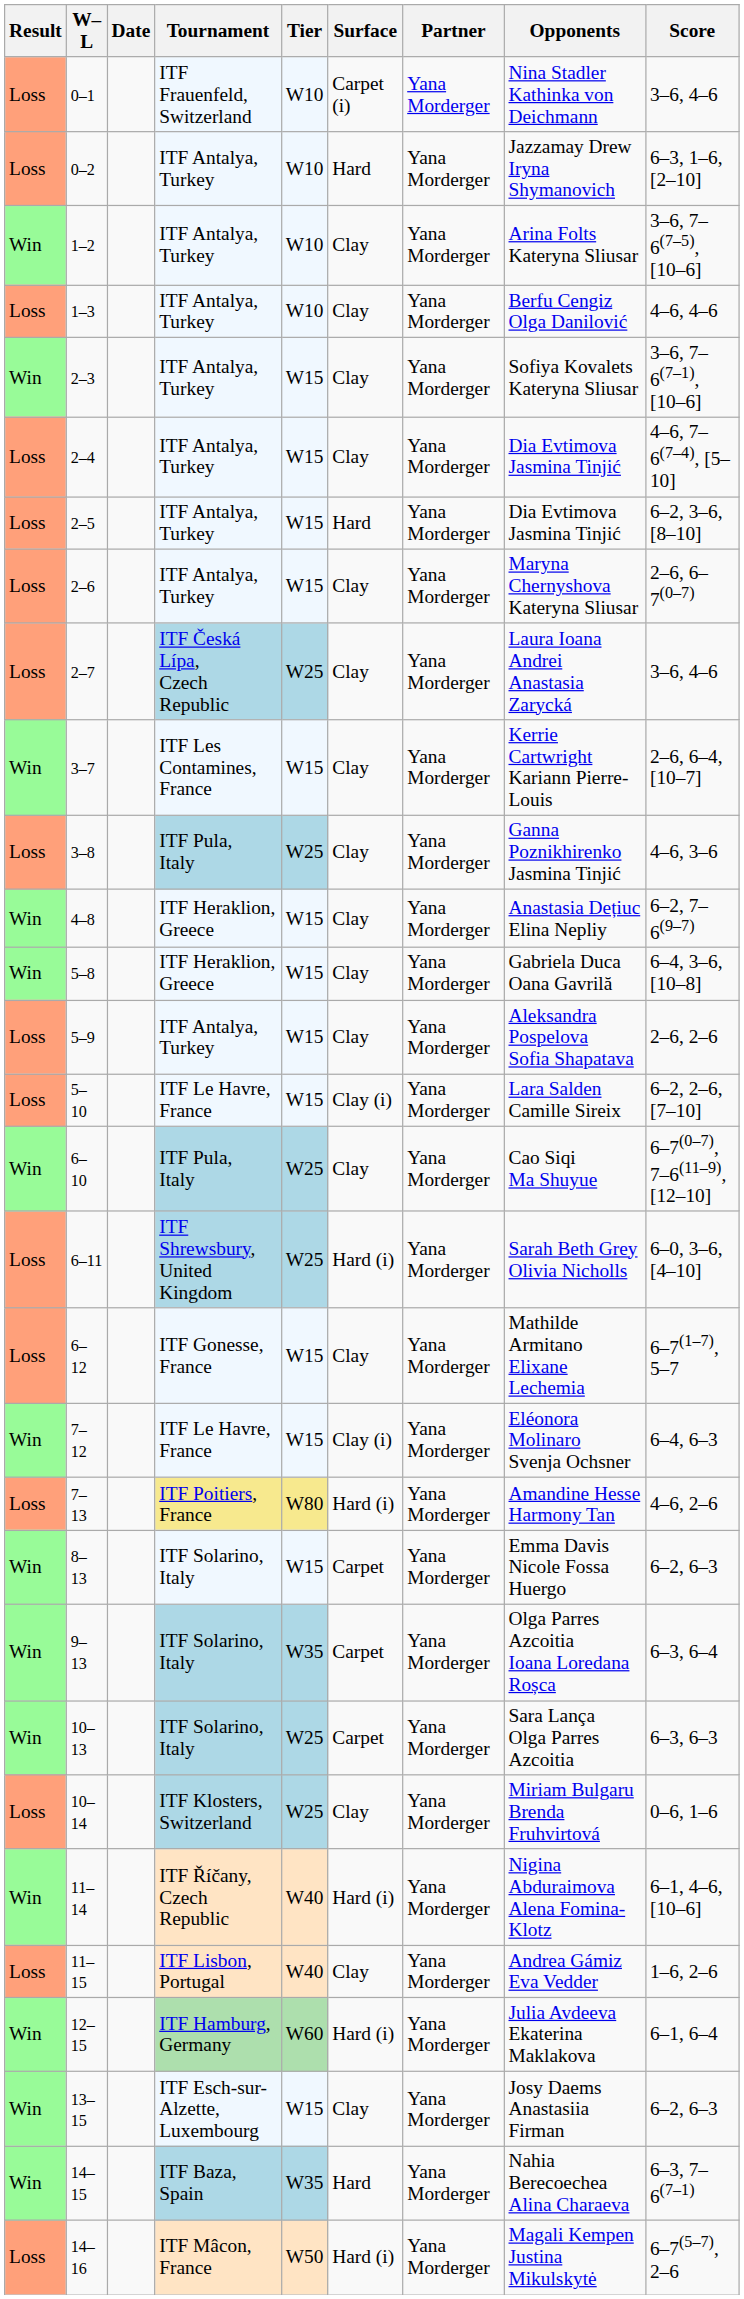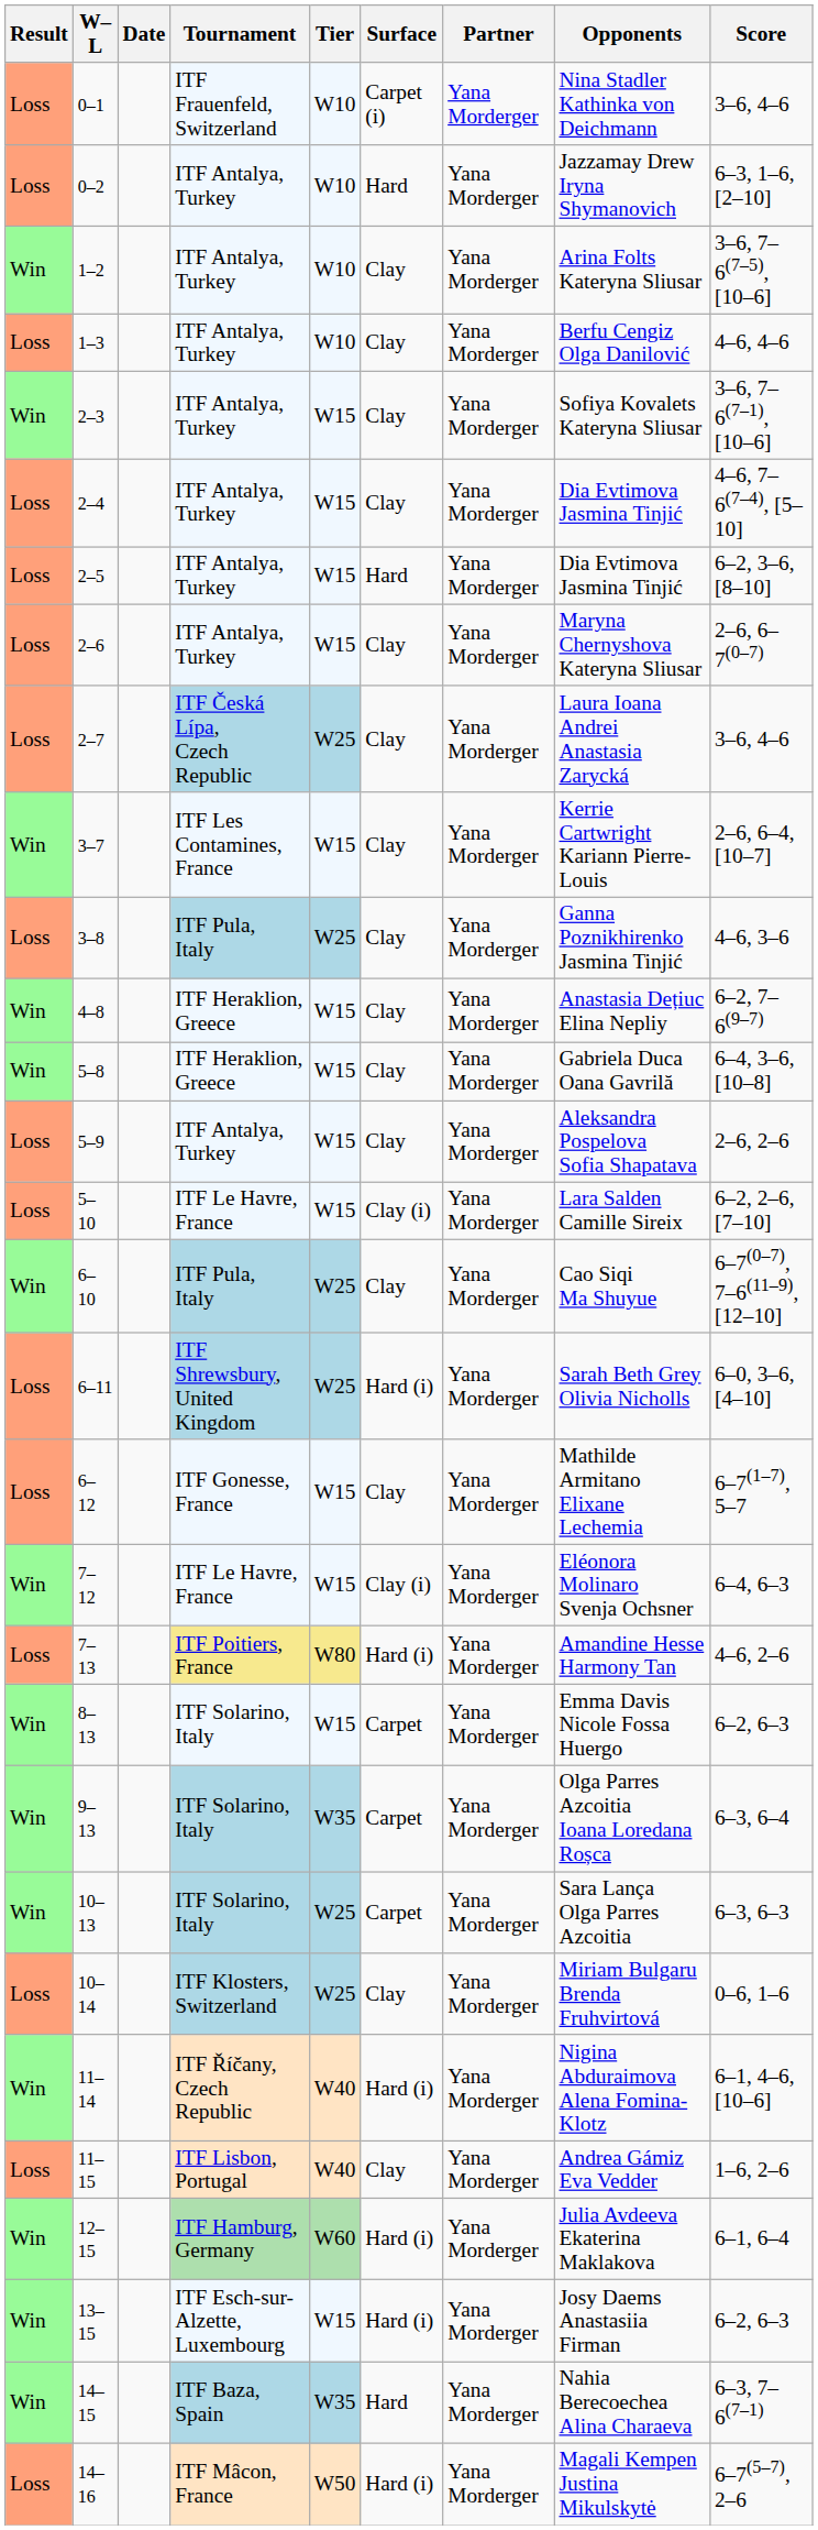 <table class="sortable wikitable nowrap">
 <tr>
 <th>Result</th>
 <th class="unsortable">W–L</th>
 <th>Date</th>
 <th>Tournament</th>
 <th>Tier</th>
 <th>Surface</th>
 <th>Partner</th>
 <th>Opponents</th>
 <th class="unsortable">Score</th>
 </tr>
 <tr>
 <td bgcolor=ffa07a>Loss</td>
 <td><small>0–1</small></td>
 <td></td>
 <td bgcolor=f0f8ff>ITF Frauenfeld, <br> Switzerland</td>
 <td bgcolor=f0f8ff>W10</td>
 <td>Carpet (i)</td>
 <td> <a href='#'>Yana Morderger</a></td>
 <td> <a href='#'>Nina Stadler</a> <br>  <a href='#'>Kathinka von Deichmann</a></td>
 <td>3–6, 4–6</td>
 </tr>
 <tr>
 <td bgcolor=ffa07a>Loss</td>
 <td><small>0–2</small></td>
 <td></td>
 <td bgcolor=f0f8ff>ITF Antalya, <br> Turkey</td>
 <td bgcolor=f0f8ff>W10</td>
 <td>Hard</td>
 <td> Yana Morderger</td>
 <td> Jazzamay Drew <br>  <a href='#'>Iryna Shymanovich</a></td>
 <td>6–3, 1–6, [2–10]</td>
 </tr>
 <tr>
 <td bgcolor=98FB98>Win</td>
 <td><small>1–2</small></td>
 <td></td>
 <td bgcolor=f0f8ff>ITF Antalya, <br> Turkey</td>
 <td bgcolor=f0f8ff>W10</td>
 <td>Clay</td>
 <td> Yana Morderger</td>
 <td> <a href='#'>Arina Folts</a> <br>  Kateryna Sliusar</td>
 <td>3–6, 7–6<sup>(7–5)</sup>, [10–6]</td>
 </tr>
 <tr>
 <td bgcolor=ffa07a>Loss</td>
 <td><small>1–3</small></td>
 <td></td>
 <td bgcolor=f0f8ff>ITF Antalya, <br> Turkey</td>
 <td bgcolor=f0f8ff>W10</td>
 <td>Clay</td>
 <td> Yana Morderger</td>
 <td> <a href='#'>Berfu Cengiz</a> <br>  <a href='#'>Olga Danilović</a></td>
 <td>4–6, 4–6</td>
 </tr>
 <tr>
 <td bgcolor=98FB98>Win</td>
 <td><small>2–3</small></td>
 <td></td>
 <td bgcolor=f0f8ff>ITF Antalya, <br> Turkey</td>
 <td bgcolor=f0f8ff>W15</td>
 <td>Clay</td>
 <td> Yana Morderger</td>
 <td> Sofiya Kovalets <br>  Kateryna Sliusar</td>
 <td>3–6, 7–6<sup>(7–1)</sup>, [10–6]</td>
 </tr>
 <tr>
 <td bgcolor=ffa07a>Loss</td>
 <td><small>2–4</small></td>
 <td></td>
 <td bgcolor=f0f8ff>ITF Antalya, <br> Turkey</td>
 <td bgcolor=f0f8ff>W15</td>
 <td>Clay</td>
 <td> Yana Morderger</td>
 <td> <a href='#'>Dia Evtimova</a> <br>  <a href='#'>Jasmina Tinjić</a></td>
 <td>4–6, 7–6<sup>(7–4)</sup>, [5–10]</td>
 </tr>
 <tr>
 <td bgcolor=ffa07a>Loss</td>
 <td><small>2–5</small></td>
 <td></td>
 <td bgcolor=f0f8ff>ITF Antalya, <br> Turkey</td>
 <td bgcolor=f0f8ff>W15</td>
 <td>Hard</td>
 <td> Yana Morderger</td>
 <td> Dia Evtimova <br>  Jasmina Tinjić</td>
 <td>6–2, 3–6, [8–10]</td>
 </tr>
 <tr>
 <td bgcolor=ffa07a>Loss</td>
 <td><small>2–6</small></td>
 <td></td>
 <td bgcolor=f0f8ff>ITF Antalya, <br> Turkey</td>
 <td bgcolor=f0f8ff>W15</td>
 <td>Clay</td>
 <td> Yana Morderger</td>
 <td> <a href='#'>Maryna Chernyshova</a> <br>  Kateryna Sliusar</td>
 <td>2–6, 6–7<sup>(0–7)</sup></td>
 </tr>
 <tr>
 <td bgcolor=ffa07a>Loss</td>
 <td><small>2–7</small></td>
 <td></td>
 <td bgcolor=lightblue><a href='#'>ITF Česká Lípa</a>, <br> Czech Republic</td>
 <td bgcolor=lightblue>W25</td>
 <td>Clay</td>
 <td> Yana Morderger</td>
 <td> <a href='#'>Laura Ioana Andrei</a> <br>  <a href='#'>Anastasia Zarycká</a></td>
 <td>3–6, 4–6</td>
 </tr>
 <tr>
 <td bgcolor=98FB98>Win</td>
 <td><small>3–7</small></td>
 <td></td>
 <td bgcolor=f0f8ff>ITF Les Contamines, <br> France</td>
 <td bgcolor=f0f8ff>W15</td>
 <td>Clay</td>
 <td> Yana Morderger</td>
 <td> <a href='#'>Kerrie Cartwright</a> <br>  Kariann Pierre-Louis</td>
 <td>2–6, 6–4, [10–7]</td>
 </tr>
 <tr>
 <td bgcolor=ffa07a>Loss</td>
 <td><small>3–8</small></td>
 <td></td>
 <td bgcolor=lightblue>ITF Pula, <br> Italy</td>
 <td bgcolor=lightblue>W25</td>
 <td>Clay</td>
 <td> Yana Morderger</td>
 <td> <a href='#'>Ganna Poznikhirenko</a> <br>  Jasmina Tinjić</td>
 <td>4–6, 3–6</td>
 </tr>
 <tr>
 <td bgcolor=98FB98>Win</td>
 <td><small>4–8</small></td>
 <td></td>
 <td bgcolor=f0f8ff>ITF Heraklion, <br> Greece</td>
 <td bgcolor=f0f8ff>W15</td>
 <td>Clay</td>
 <td> Yana Morderger</td>
 <td> <a href='#'>Anastasia Dețiuc</a> <br>  Elina Nepliy</td>
 <td>6–2, 7–6<sup>(9–7)</sup></td>
 </tr>
 <tr>
 <td bgcolor=98FB98>Win</td>
 <td><small>5–8</small></td>
 <td></td>
 <td bgcolor=f0f8ff>ITF Heraklion, <br> Greece</td>
 <td bgcolor=f0f8ff>W15</td>
 <td>Clay</td>
 <td> Yana Morderger</td>
 <td> Gabriela Duca <br>  Oana Gavrilă</td>
 <td>6–4, 3–6, [10–8]</td>
 </tr>
 <tr>
 <td bgcolor=ffa07a>Loss</td>
 <td><small>5–9</small></td>
 <td></td>
 <td bgcolor=f0f8ff>ITF Antalya, <br> Turkey</td>
 <td bgcolor=f0f8ff>W15</td>
 <td>Clay</td>
 <td> Yana Morderger</td>
 <td> <a href='#'>Aleksandra Pospelova</a> <br>  <a href='#'>Sofia Shapatava</a></td>
 <td>2–6, 2–6</td>
 </tr>
 <tr>
 <td bgcolor=ffa07a>Loss</td>
 <td><small>5–10</small></td>
 <td></td>
 <td bgcolor=f0f8ff>ITF Le Havre, <br> France</td>
 <td bgcolor=f0f8ff>W15</td>
 <td>Clay (i)</td>
 <td> Yana Morderger</td>
 <td> <a href='#'>Lara Salden</a> <br>  Camille Sireix</td>
 <td>6–2, 2–6, [7–10]</td>
 </tr>
 <tr>
 <td bgcolor=98FB98>Win</td>
 <td><small>6–10</small></td>
 <td></td>
 <td bgcolor=lightblue>ITF Pula, <br> Italy</td>
 <td bgcolor=lightblue>W25</td>
 <td>Clay</td>
 <td> Yana Morderger</td>
 <td> Cao Siqi <br>  <a href='#'>Ma Shuyue</a></td>
 <td>6–7<sup>(0–7)</sup>, 7–6<sup>(11–9)</sup>, [12–10]</td>
 </tr>
 <tr>
 <td bgcolor=ffa07a>Loss</td>
 <td><small>6–11</small></td>
 <td></td>
 <td bgcolor=lightblue><a href='#'>ITF Shrewsbury</a>, <br> United Kingdom</td>
 <td bgcolor=lightblue>W25</td>
 <td>Hard (i)</td>
 <td> Yana Morderger</td>
 <td> <a href='#'>Sarah Beth Grey</a> <br>  <a href='#'>Olivia Nicholls</a></td>
 <td>6–0, 3–6, [4–10]</td>
 </tr>
 <tr>
 <td bgcolor=ffa07a>Loss</td>
 <td><small>6–12</small></td>
 <td></td>
 <td bgcolor=f0f8ff>ITF Gonesse, <br> France</td>
 <td bgcolor=f0f8ff>W15</td>
 <td>Clay</td>
 <td> Yana Morderger</td>
 <td> Mathilde Armitano <br>  <a href='#'>Elixane Lechemia</a></td>
 <td>6–7<sup>(1–7)</sup>, 5–7</td>
 </tr>
 <tr>
 <td bgcolor=98FB98>Win</td>
 <td><small>7–12</small></td>
 <td></td>
 <td bgcolor=f0f8ff>ITF Le Havre, <br> France</td>
 <td bgcolor=f0f8ff>W15</td>
 <td>Clay (i)</td>
 <td> Yana Morderger</td>
 <td> <a href='#'>Eléonora Molinaro</a> <br>  Svenja Ochsner</td>
 <td>6–4, 6–3</td>
 </tr>
 <tr>
 <td bgcolor=ffa07a>Loss</td>
 <td><small>7–13</small></td>
 <td><a href='#'></a></td>
 <td bgcolor=f7e98e><a href='#'>ITF Poitiers</a>, <br> France</td>
 <td bgcolor=f7e98e>W80</td>
 <td>Hard (i)</td>
 <td> Yana Morderger</td>
 <td> <a href='#'>Amandine Hesse</a> <br>  <a href='#'>Harmony Tan</a></td>
 <td>4–6, 2–6</td>
 </tr>
 <tr>
 <td bgcolor=98FB98>Win</td>
 <td><small>8–13</small></td>
 <td></td>
 <td bgcolor=f0f8ff>ITF Solarino, <br> Italy</td>
 <td bgcolor=f0f8ff>W15</td>
 <td>Carpet</td>
 <td> Yana Morderger</td>
 <td> Emma Davis <br>  Nicole Fossa Huergo</td>
 <td>6–2, 6–3</td>
 </tr>
 <tr>
 <td bgcolor=98FB98>Win</td>
 <td><small>9–13</small></td>
 <td></td>
 <td bgcolor=lightblue>ITF Solarino, <br> Italy</td>
 <td bgcolor=lightblue>W35</td>
 <td>Carpet</td>
 <td> Yana Morderger</td>
 <td> Olga Parres Azcoitia <br>  <a href='#'>Ioana Loredana Roșca</a></td>
 <td>6–3, 6–4</td>
 </tr>
 <tr>
 <td bgcolor=98FB98>Win</td>
 <td><small>10–13</small></td>
 <td></td>
 <td bgcolor=lightblue>ITF Solarino, <br> Italy</td>
 <td bgcolor=lightblue>W25</td>
 <td>Carpet</td>
 <td> Yana Morderger</td>
 <td> Sara Lança <br>  Olga Parres Azcoitia</td>
 <td>6–3, 6–3</td>
 </tr>
 <tr>
 <td bgcolor=ffa07a>Loss</td>
 <td><small>10–14</small></td>
 <td></td>
 <td bgcolor=lightblue>ITF Klosters, <br> Switzerland</td>
 <td bgcolor=lightblue>W25</td>
 <td>Clay</td>
 <td> Yana Morderger</td>
 <td> <a href='#'>Miriam Bulgaru</a> <br>  <a href='#'>Brenda Fruhvirtová</a></td>
 <td>0–6, 1–6</td>
 </tr>
 <tr>
 <td bgcolor=98FB98>Win</td>
 <td><small>11–14</small></td>
 <td></td>
 <td bgcolor=ffe4c4>ITF Říčany, <br> Czech Republic</td>
 <td bgcolor=ffe4c4>W40</td>
 <td>Hard (i)</td>
 <td> Yana Morderger</td>
 <td> <a href='#'>Nigina Abduraimova</a> <br>  <a href='#'>Alena Fomina-Klotz</a></td>
 <td>6–1, 4–6, [10–6]</td>
 </tr>
 <tr>
 <td bgcolor=ffa07a>Loss</td>
 <td><small>11–15</small></td>
 <td></td>
 <td bgcolor=ffe4c4><a href='#'>ITF Lisbon</a>, <br> Portugal</td>
 <td bgcolor=ffe4c4>W40</td>
 <td>Clay</td>
 <td> Yana Morderger</td>
 <td> <a href='#'>Andrea Gámiz</a> <br>  <a href='#'>Eva Vedder</a></td>
 <td>1–6, 2–6</td>
 </tr>
 <tr>
 <td bgcolor=98FB98>Win</td>
 <td><small>12–15</small></td>
 <td><a href='#'></a></td>
 <td bgcolor=addfad><a href='#'>ITF Hamburg</a>, <br> Germany</td>
 <td bgcolor=addfad>W60</td>
 <td>Hard (i)</td>
 <td> Yana Morderger</td>
 <td> <a href='#'>Julia Avdeeva</a> <br>  Ekaterina Maklakova</td>
 <td>6–1, 6–4</td>
 </tr>
 <tr>
 <td bgcolor=98FB98>Win</td>
 <td><small>13–15</small></td>
 <td></td>
 <td bgcolor=f0f8ff>ITF Esch-sur-Alzette, <br> Luxembourg</td>
 <td bgcolor=f0f8ff>W15</td>
-<td>Clay</td>
+<td>Hard (i)</td>
 <td> Yana Morderger</td>
 <td> Josy Daems <br>  Anastasiia Firman</td>
 <td>6–2, 6–3</td>
 </tr>
 <tr>
 <td bgcolor=98FB98>Win</td>
 <td><small>14–15</small></td>
 <td></td>
 <td bgcolor=lightblue>ITF Baza, <br> Spain</td>
 <td bgcolor=lightblue>W35</td>
 <td>Hard</td>
 <td> Yana Morderger</td>
 <td> Nahia Berecoechea <br>  <a href='#'>Alina Charaeva</a></td>
 <td>6–3, 7–6<sup>(7–1)</sup></td>
 </tr>
 <tr>
 <td bgcolor=ffa07a>Loss</td>
 <td><small>14–16</small></td>
 <td></td>
 <td bgcolor=ffe4c4>ITF Mâcon, <br> France</td>
 <td bgcolor=ffe4c4>W50</td>
 <td>Hard (i)</td>
 <td> Yana Morderger</td>
 <td> <a href='#'>Magali Kempen</a> <br> <a href='#'>Justina Mikulskytė</a></td>
 <td>6–7<sup>(5–7)</sup>, 2–6</td>
 </tr>
 </table>
